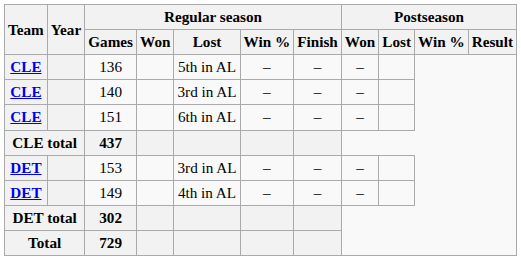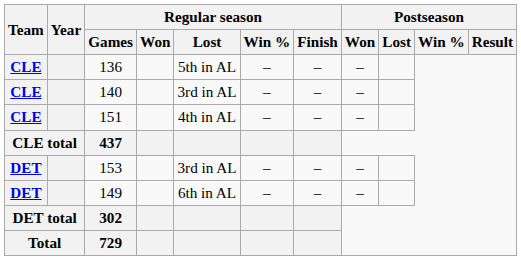 <table class="wikitable" style="font-size: 95%; text-align:center;">
 <tr>
 <th rowspan="2">Team</th>
 <th rowspan="2">Year</th>
 <th colspan="5">Regular season</th>
 <th colspan="4">Postseason</th>
 </tr>
 <tr>
 <th>Games</th>
 <th>Won</th>
 <th>Lost</th>
 <th>Win %</th>
 <th>Finish</th>
 <th>Won</th>
 <th>Lost</th>
 <th>Win %</th>
 <th>Result</th>
 </tr>
 <tr>
 </tr>
 <tr>
 <th><a href='#'>CLE</a></th>
 <th></th>
 <td>136</td>
 <td></td>
 <td>5th in AL</td>
 <td>–</td>
 <td>–</td>
 <td>–</td>
 <td></td>
 </tr>
 <tr>
 <th><a href='#'>CLE</a></th>
 <th></th>
 <td>140</td>
 <td></td>
 <td>3rd in AL</td>
 <td>–</td>
 <td>–</td>
 <td>–</td>
 <td></td>
 </tr>
 <tr>
 <th><a href='#'>CLE</a></th>
 <th></th>
 <td>151</td>
 <td></td>
-<td>6th in AL</td>
+<td>4th in AL</td>
 <td>–</td>
 <td>–</td>
 <td>–</td>
 <td></td>
 </tr>
 <tr>
 <th colspan="2">CLE total</th>
 <th>437</th>
 <th></th>
 <th></th>
 <th></th>
 <th></th>
 </tr>
 <tr>
 <th><a href='#'>DET</a></th>
 <th></th>
 <td>153</td>
 <td></td>
 <td>3rd in AL</td>
 <td>–</td>
 <td>–</td>
 <td>–</td>
 <td></td>
 </tr>
 <tr>
 <th><a href='#'>DET</a></th>
 <th></th>
 <td>149</td>
 <td></td>
-<td>4th in AL</td>
+<td>6th in AL</td>
 <td>–</td>
 <td>–</td>
 <td>–</td>
 <td></td>
 </tr>
 <tr>
 <th colspan="2">DET total</th>
 <th>302</th>
 <th></th>
 <th></th>
 <th></th>
 <th></th>
 </tr>
 <tr>
 <th colspan="2">Total</th>
 <th>729</th>
 <th></th>
 <th></th>
 <th></th>
 <th></th>
 </tr>
 </table>
